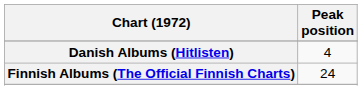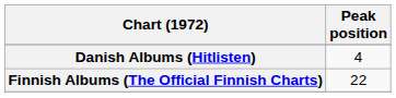 <table class="wikitable sortable plainrowheaders">
 <tr>
 <th>Chart (1972)</th>
 <th>Peak<br>position</th>
 </tr>
 <tr>
 </tr>
 <tr>
 <th scope=row>Danish Albums (<a href='#'>Hitlisten</a>)</th>
 <td style="text-align:center;">4</td>
 </tr>
 <tr>
 <th scope="row">Finnish Albums (<a href='#'>The Official Finnish Charts</a>)</th>
-<td align="center">24</td>
+<td align="center">22</td>
 </tr>
 <tr>
 </tr>
 <tr>
 </tr>
 <tr>
 </tr>
 <tr>
 </tr>
 </table>
